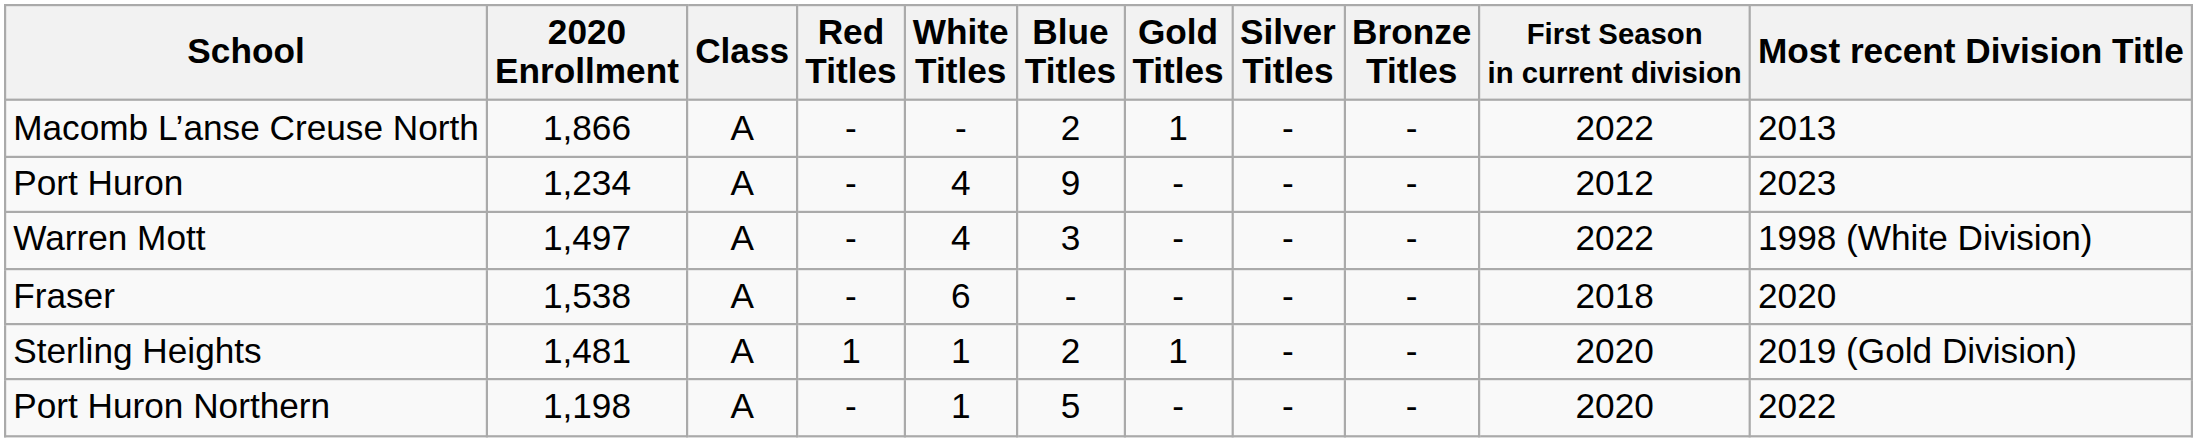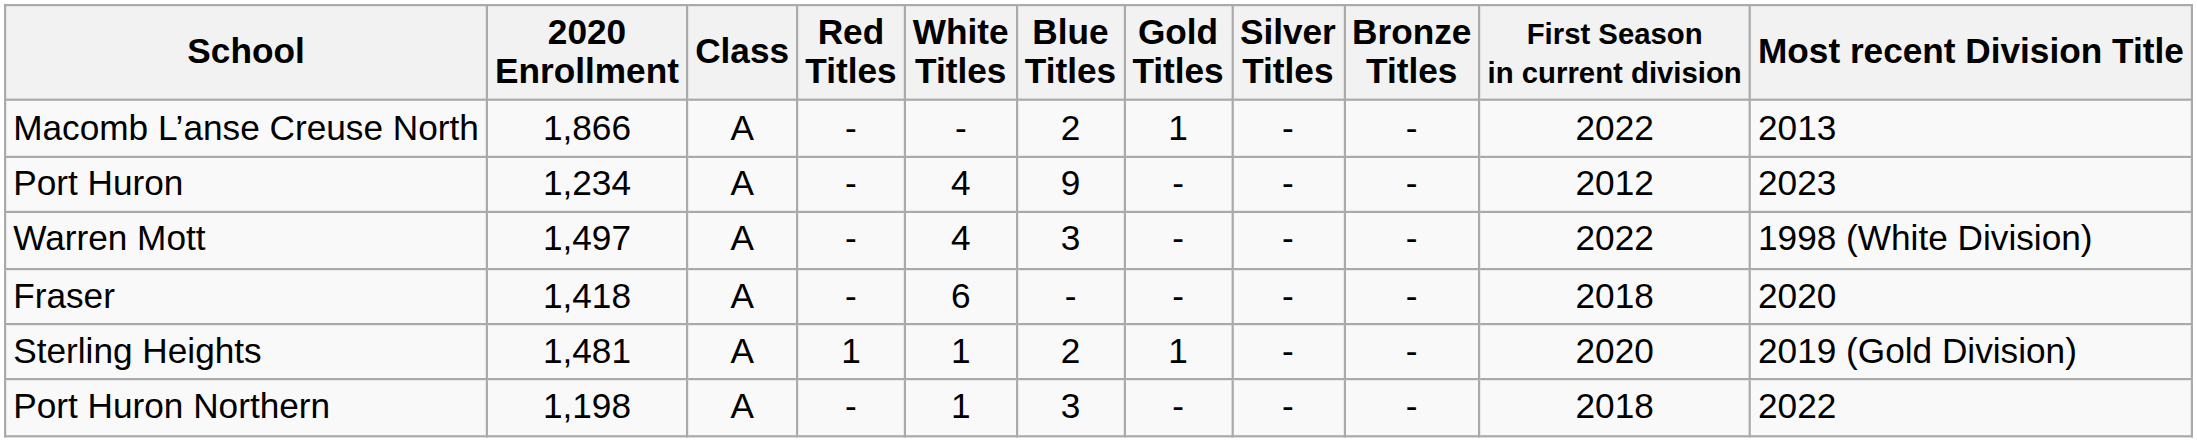 <table class="wikitable">
 <tr>
 <th>School</th>
 <th>2020<br> Enrollment</th>
 <th>Class</th>
 <th>Red<br>Titles</th>
 <th>White <br>Titles</th>
 <th>Blue <br>Titles</th>
 <th>Gold <br>Titles</th>
 <th>Silver<br>Titles</th>
 <th>Bronze<br>Titles</th>
 <th><small>First Season<br> in current division</small></th>
 <th>Most recent Division Title</th>
 </tr>
 <tr>
 <td>Macomb L’anse Creuse North</td>
 <td align="center">1,866</td>
 <td align="center">A</td>
 <td align = "center">-</td>
 <td align = "center">-</td>
 <td align = "center">2</td>
 <td align="center">1</td>
 <td align="center">-</td>
 <td align="center">-</td>
 <td align = "center">2022</td>
 <td>2013</td>
 </tr>
 <tr>
 <td>Port Huron</td>
 <td align = "center">1,234</td>
 <td align="center">A</td>
 <td align = "center">-</td>
 <td align = "center">4</td>
 <td align = "center">9</td>
 <td align="center">-</td>
 <td align = "center">-</td>
 <td align = "center">-</td>
 <td align = "center">2012</td>
 <td>2023</td>
 </tr>
 <tr>
 <td>Warren Mott</td>
 <td align="center">1,497</td>
 <td align="center">A</td>
 <td align = "center">-</td>
 <td align = "center">4</td>
 <td align="center">3</td>
 <td align="center">-</td>
 <td align = "center">-</td>
 <td align = "center">-</td>
 <td align = "center">2022</td>
 <td>1998 (White Division)</td>
 </tr>
 <tr>
 <td>Fraser</td>
-<td align = "center">1,538</td>
+<td align = "center">1,418</td>
 <td align = "center">A</td>
 <td align = "center">-</td>
 <td align = "center">6</td>
 <td align = "center">-</td>
 <td align = "center">-</td>
 <td align = "center">-</td>
 <td align = "center">-</td>
 <td align = "center">2018</td>
 <td>2020</td>
 </tr>
 <tr>
 <td>Sterling Heights</td>
 <td align="center">1,481</td>
 <td align="center">A</td>
 <td align = "center">1</td>
 <td align="center">1</td>
 <td align="center">2</td>
 <td align = "center">1</td>
 <td align="center">-</td>
 <td align = "center">-</td>
 <td align = "center">2020</td>
 <td>2019 (Gold Division)</td>
 </tr>
 <tr>
 <td>Port Huron Northern</td>
 <td align = "center">1,198</td>
 <td align="center">A</td>
 <td align = "center">-</td>
 <td align = "center">1</td>
-<td align = "center">5</td>
+<td align = "center">3</td>
 <td align="center">-</td>
 <td align = "center">-</td>
 <td align = "center">-</td>
-<td align = "center">2020</td>
+<td align = "center">2018</td>
 <td>2022</td>
 </tr>
 </table>
